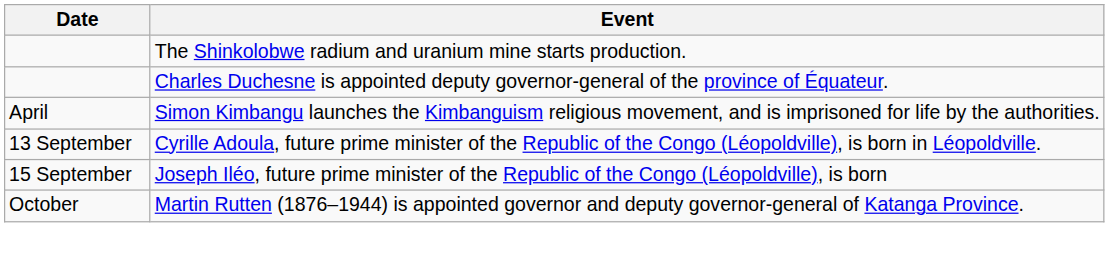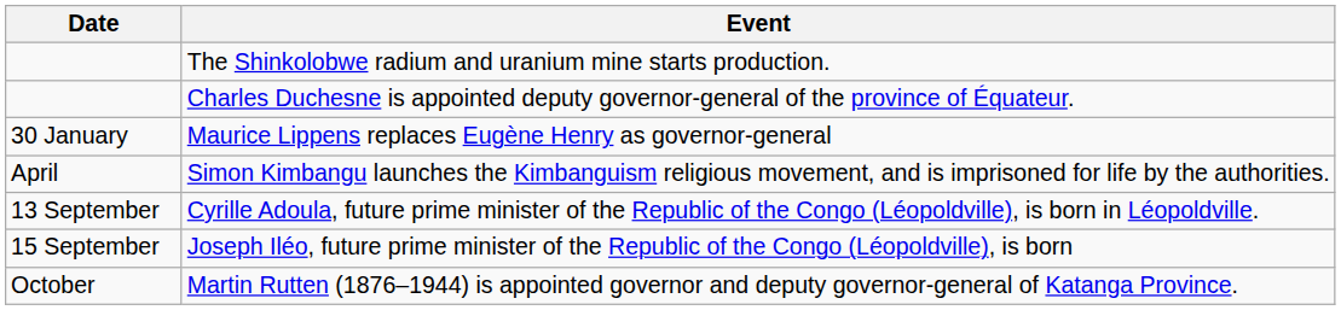 <table class=wikitable>
 <tr>
 <th style="width:7em">Date</th>
 <th>Event</th>
 </tr>
 <tr>
 <td></td>
 <td>The <a href='#'>Shinkolobwe</a> radium and uranium mine starts production.</td>
 </tr>
 <tr>
 <td></td>
 <td><a href='#'>Charles Duchesne</a> is appointed deputy governor-general of the <a href='#'>province of Équateur</a>.</td>
+</tr>
+<tr>
+<td>30 January</td>
+<td><a href='#'>Maurice Lippens</a> replaces <a href='#'>Eugène Henry</a> as governor-general</td>
 </tr>
 <tr>
 <td>April</td>
 <td><a href='#'>Simon Kimbangu</a> launches the <a href='#'>Kimbanguism</a> religious movement, and is imprisoned for life by the authorities.</td>
 </tr>
 <tr>
 <td>13 September</td>
 <td><a href='#'>Cyrille Adoula</a>, future prime minister of the <a href='#'>Republic of the Congo (Léopoldville)</a>, is born in <a href='#'>Léopoldville</a>.</td>
 </tr>
 <tr>
 <td>15 September</td>
 <td><a href='#'>Joseph Iléo</a>, future prime minister of the <a href='#'>Republic of the Congo (Léopoldville)</a>, is born</td>
 </tr>
 <tr>
 <td>October</td>
 <td><a href='#'>Martin Rutten</a> (1876–1944) is appointed governor and deputy governor-general of <a href='#'>Katanga Province</a>.</td>
 </tr>
 </table>
